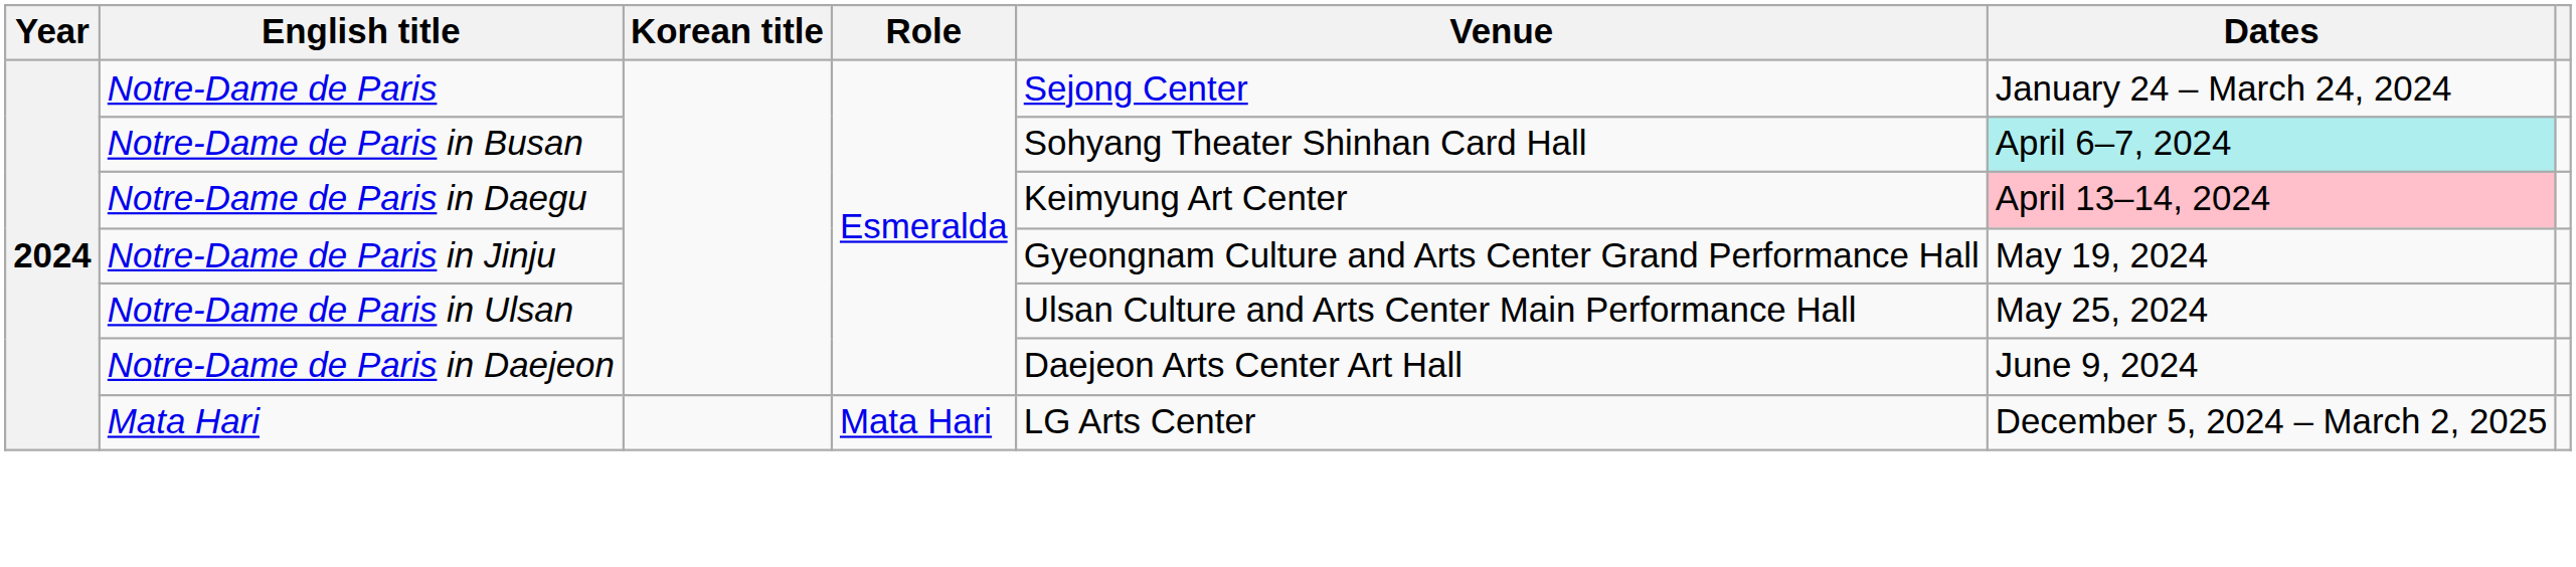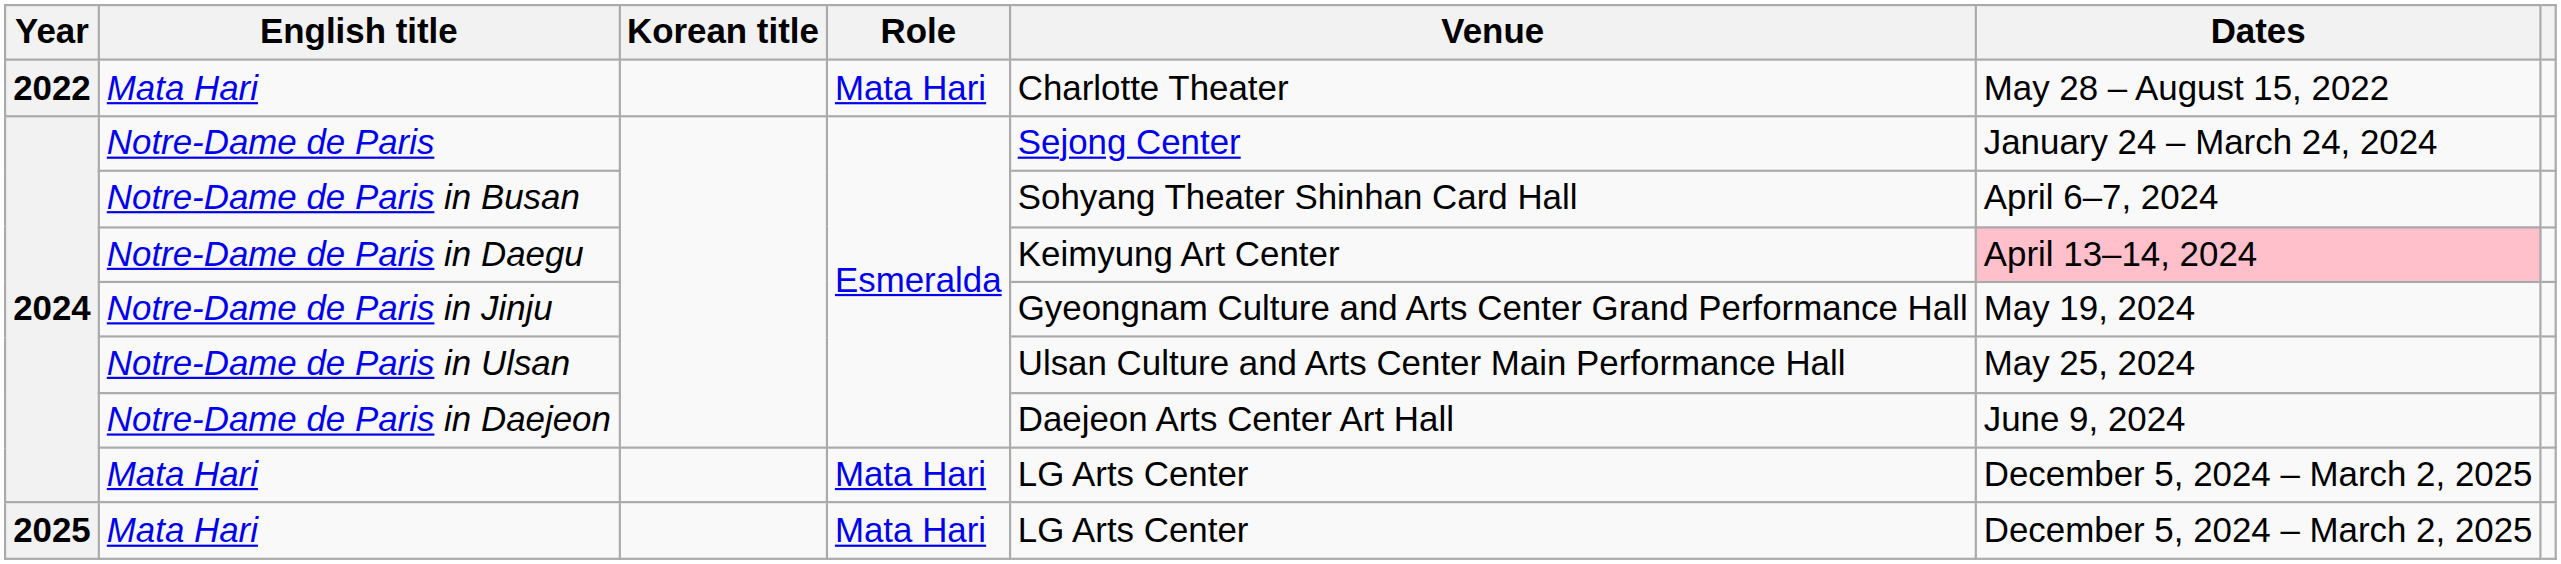 <table class="wikitable plainrowheaders sortable">
 <tr>
 <th scope="col">Year</th>
 <th scope="col">English title</th>
 <th scope="col">Korean title</th>
 <th scope="col">Role</th>
 <th scope="col">Venue</th>
 <th scope="col">Dates</th>
 <th scope="col" class="unsortable"></th>
+</tr>
+<tr>
+<th scope="row">2022</th>
+<td><em><a href='#'>Mata Hari</a></em></td>
+<td></td>
+<td><a href='#'>Mata Hari</a></td>
+<td>Charlotte Theater</td>
+<td>May 28 – August 15, 2022</td>
+<td style="text-align:center"></td>
 </tr>
 <tr>
 <th scope="row" rowspan="7">2024</th>
 <td><em><a href='#'>Notre-Dame de Paris</a></em></td>
 <td rowspan="6"></td>
 <td rowspan="6"><a href='#'>Esmeralda</a></td>
 <td><a href='#'>Sejong Center</a></td>
 <td>January 24 – March 24, 2024</td>
 <td style="text-align:center"></td>
 </tr>
 <tr>
 <td><em><a href='#'>Notre-Dame de Paris</a> in Busan</em></td>
 <td>Sohyang Theater Shinhan Card Hall</td>
-<td style="background: paleturquoise;">April 6–7, 2024</td>
+<td>April 6–7, 2024</td>
 <td style="text-align:center"></td>
 </tr>
 <tr>
 <td><em><a href='#'>Notre-Dame de Paris</a> in Daegu</em></td>
 <td>Keimyung Art Center</td>
 <td style="background: pink;">April 13–14, 2024</td>
 <td style="text-align:center"></td>
 </tr>
 <tr>
 <td><em><a href='#'>Notre-Dame de Paris</a> in Jinju</em></td>
 <td>Gyeongnam Culture and Arts Center Grand Performance Hall</td>
 <td>May 19, 2024</td>
 <td style="text-align:center"></td>
 </tr>
 <tr>
 <td><em><a href='#'>Notre-Dame de Paris</a> in Ulsan</em></td>
 <td>Ulsan Culture and Arts Center Main Performance Hall</td>
 <td>May 25, 2024</td>
 <td></td>
 </tr>
 <tr>
 <td><em><a href='#'>Notre-Dame de Paris</a> in Daejeon</em></td>
 <td>Daejeon Arts Center Art Hall</td>
 <td>June 9, 2024</td>
 <td style="text-align:center"></td>
 </tr>
 <tr>
 <td><em><a href='#'>Mata Hari</a></em></td>
 <td></td>
 <td><a href='#'>Mata Hari</a></td>
 <td>LG Arts Center</td>
 <td>December 5, 2024 – March 2, 2025</td>
 <td style="text-align:center"></td>
 </tr>
+<tr>
+<th scope="row" rowspan="1">2025</th>
+<td><em><a href='#'>Mata Hari</a></em></td>
+<td></td>
+<td><a href='#'>Mata Hari</a></td>
+<td>LG Arts Center</td>
+<td>December 5, 2024 – March 2, 2025</td>
+<td style="text-align:center"></td>
+</tr>
 </table>
